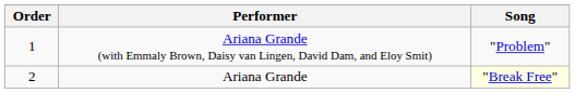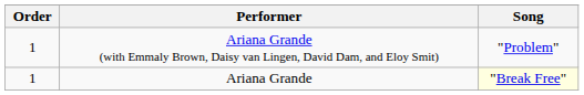 <table class="wikitable" style="text-align:center; width:50%;">
 <tr>
 </tr>
 <tr>
 <th>Order</th>
 <th>Performer</th>
 <th>Song</th>
 </tr>
 <tr>
 <td>1</td>
 <td><a href='#'>Ariana Grande</a> <br><small>(with Emmaly Brown, Daisy van Lingen, David Dam, and Eloy Smit)</small></td>
 <td>"<a href='#'>Problem</a>"</td>
 </tr>
 <tr>
-<td>2</td>
+<td>1</td>
 <td>Ariana Grande</td>
 <td style="background: lightyellow;">"<a href='#'>Break Free</a>"</td>
 </tr>
 </table>
